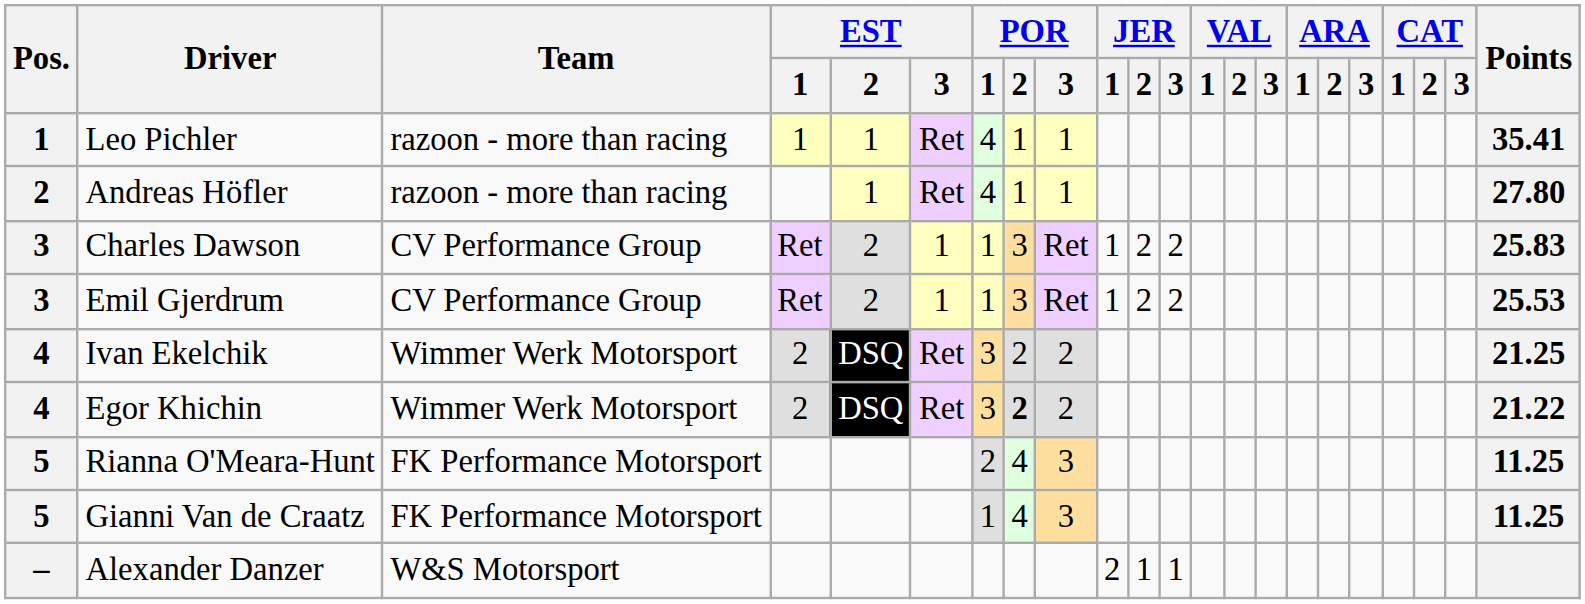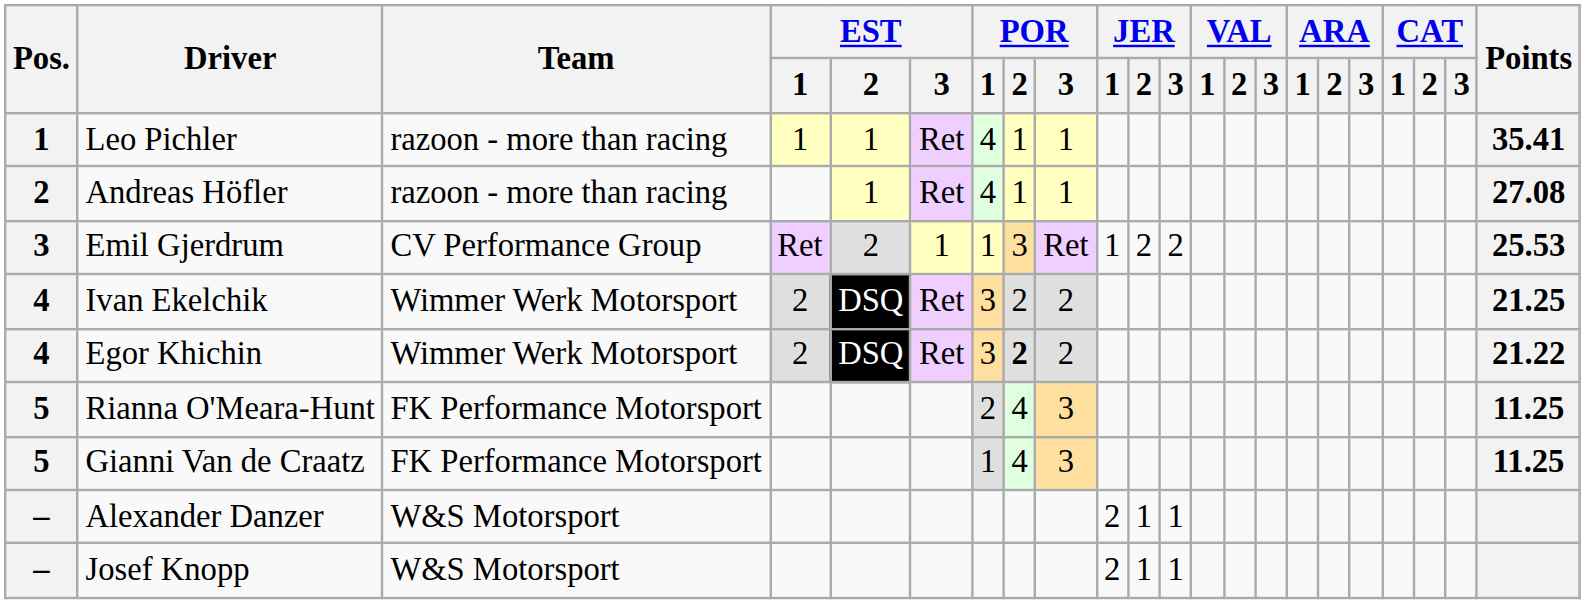 <table class="wikitable" style="font-size: 85%">
 <tr>
 <th rowspan="2">Pos.</th>
 <th rowspan="2">Driver</th>
 <th rowspan="2">Team</th>
 <th colspan="3"><a href='#'>EST</a><br></th>
 <th colspan="3"><a href='#'>POR</a><br></th>
 <th colspan="3"><a href='#'>JER</a><br></th>
 <th colspan="3"><a href='#'>VAL</a><br></th>
 <th colspan="3"><a href='#'>ARA</a><br></th>
 <th colspan="3"><a href='#'>CAT</a><br></th>
 <th rowspan="2">Points</th>
 </tr>
 <tr>
 <th>1</th>
 <th>2</th>
 <th>3</th>
 <th>1</th>
 <th>2</th>
 <th>3</th>
 <th>1</th>
 <th>2</th>
 <th>3</th>
 <th>1</th>
 <th>2</th>
 <th>3</th>
 <th>1</th>
 <th>2</th>
 <th>3</th>
 <th>1</th>
 <th>2</th>
 <th>3</th>
 </tr>
 <tr>
 <th>1</th>
 <td> Leo Pichler</td>
 <td> razoon - more than racing</td>
 <td style="background:#ffffbf;" align="center">1</td>
 <td style="background:#ffffbf;" align="center">1</td>
 <td style="background:#EFCFFF;" align="center">Ret</td>
 <td style="background:#dfffdf;" align="center">4</td>
 <td style="background:#ffffbf;" align="center">1</td>
 <td style="background:#ffffbf;" align="center">1</td>
 <td></td>
 <td></td>
 <td></td>
 <td></td>
 <td></td>
 <td></td>
 <td></td>
 <td></td>
 <td></td>
 <td></td>
 <td></td>
 <td></td>
 <th>35.41</th>
 </tr>
 <tr>
 <th>2</th>
 <td> Andreas Höfler</td>
 <td> razoon - more than racing</td>
 <td></td>
 <td style="background:#ffffbf;" align="center">1</td>
 <td style="background:#EFCFFF;" align="center">Ret</td>
 <td style="background:#dfffdf;" align="center">4</td>
 <td style="background:#ffffbf;" align="center">1</td>
 <td style="background:#ffffbf;" align="center">1</td>
 <td></td>
 <td></td>
 <td></td>
 <td></td>
 <td></td>
 <td></td>
 <td></td>
 <td></td>
 <td></td>
 <td></td>
 <td></td>
 <td></td>
-<th>27.80</th>
-</tr>
-<tr>
-<th>3</th>
-<td> Charles Dawson</td>
-<td> CV Performance Group</td>
-<td style="background:#EFCFFF;" align="center">Ret</td>
-<td style="background:#dfdfdf;" align="center">2</td>
-<td style="background:#ffffbf;" align="center">1</td>
-<td style="background:#ffffbf;" align="center">1</td>
-<td style="background:#ffdf9f;" align="center">3</td>
-<td style="background:#EFCFFF;" align="center">Ret</td>
-<td>1</td>
-<td>2</td>
-<td>2</td>
-<td></td>
-<td></td>
-<td></td>
-<td></td>
-<td></td>
-<td></td>
-<td></td>
-<td></td>
-<td></td>
-<th>25.83</th>
+<th>27.08</th>
 </tr>
 <tr>
 <th>3</th>
 <td> Emil Gjerdrum</td>
 <td> CV Performance Group</td>
 <td style="background:#EFCFFF;" align="center">Ret</td>
 <td style="background:#dfdfdf;" align="center">2</td>
 <td style="background:#ffffbf;" align="center">1</td>
 <td style="background:#ffffbf;" align="center">1</td>
 <td style="background:#ffdf9f;" align="center">3</td>
 <td style="background:#EFCFFF;" align="center">Ret</td>
 <td>1</td>
 <td>2</td>
 <td>2</td>
 <td></td>
 <td></td>
 <td></td>
 <td></td>
 <td></td>
 <td></td>
 <td></td>
 <td></td>
 <td></td>
 <th>25.53</th>
 </tr>
 <tr>
 <th>4</th>
 <td> Ivan Ekelchik</td>
 <td> Wimmer Werk Motorsport</td>
 <td style="background:#dfdfdf;" align="center">2</td>
 <td style="background-color:#000000;color:white" align="center">DSQ</td>
 <td style="background:#EFCFFF;" align="center">Ret</td>
 <td style="background:#ffdf9f;" align="center">3</td>
 <td style="background:#dfdfdf;" align="center">2</td>
 <td style="background:#dfdfdf;" align="center">2</td>
 <td></td>
 <td></td>
 <td></td>
 <td></td>
 <td></td>
 <td></td>
 <td></td>
 <td></td>
 <td></td>
 <td></td>
 <td></td>
 <td></td>
 <th>21.25</th>
 </tr>
 <tr>
 <th>4</th>
 <td> Egor Khichin</td>
 <td> Wimmer Werk Motorsport</td>
 <td style="background:#dfdfdf;" align="center">2</td>
 <td style="background-color:#000000;color:white" align="center">DSQ</td>
 <td style="background:#EFCFFF;" align="center">Ret</td>
 <td style="background:#ffdf9f;" align="center">3</td>
 <td style="background:#dfdfdf;" align="center"><strong>2</strong></td>
 <td style="background:#dfdfdf;" align="center">2</td>
 <td></td>
 <td></td>
 <td></td>
 <td></td>
 <td></td>
 <td></td>
 <td></td>
 <td></td>
 <td></td>
 <td></td>
 <td></td>
 <td></td>
 <th>21.22</th>
 </tr>
 <tr>
 <th>5</th>
 <td> Rianna O'Meara-Hunt</td>
 <td> FK Performance Motorsport</td>
 <td></td>
 <td></td>
 <td></td>
 <td style="background:#dfdfdf;" align="center">2</td>
 <td style="background:#dfffdf;" align="center">4</td>
 <td style="background:#ffdf9f;" align="center">3</td>
 <td></td>
 <td></td>
 <td></td>
 <td></td>
 <td></td>
 <td></td>
 <td></td>
 <td></td>
 <td></td>
 <td></td>
 <td></td>
 <td></td>
 <th>11.25</th>
 </tr>
 <tr>
 <th>5</th>
 <td> Gianni Van de Craatz</td>
 <td> FK Performance Motorsport</td>
 <td></td>
 <td></td>
 <td></td>
 <td style="background:#dfdfdf;" align="center">1</td>
 <td style="background:#dfffdf;" align="center">4</td>
 <td style="background:#ffdf9f;" align="center">3</td>
 <td></td>
 <td></td>
 <td></td>
 <td></td>
 <td></td>
 <td></td>
 <td></td>
 <td></td>
 <td></td>
 <td></td>
 <td></td>
 <td></td>
 <th>11.25</th>
 </tr>
 <tr>
 <th>–</th>
 <td> Alexander Danzer</td>
 <td> W&S Motorsport</td>
 <td></td>
 <td></td>
 <td></td>
 <td></td>
 <td></td>
 <td></td>
 <td>2</td>
 <td>1</td>
 <td>1</td>
 <td></td>
 <td></td>
 <td></td>
 <td></td>
 <td></td>
 <td></td>
 <td></td>
 <td></td>
 <td></td>
 <th></th>
 </tr>
+<tr>
+<th>–</th>
+<td> Josef Knopp</td>
+<td> W&S Motorsport</td>
+<td></td>
+<td></td>
+<td></td>
+<td></td>
+<td></td>
+<td></td>
+<td>2</td>
+<td>1</td>
+<td>1</td>
+<td></td>
+<td></td>
+<td></td>
+<td></td>
+<td></td>
+<td></td>
+<td></td>
+<td></td>
+<td></td>
+<th></th>
+</tr>
 </table>
